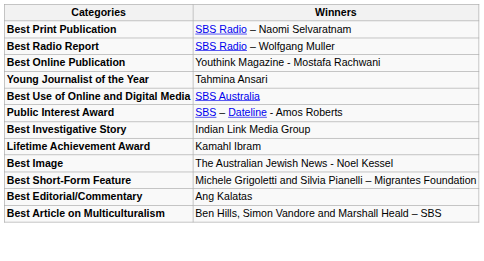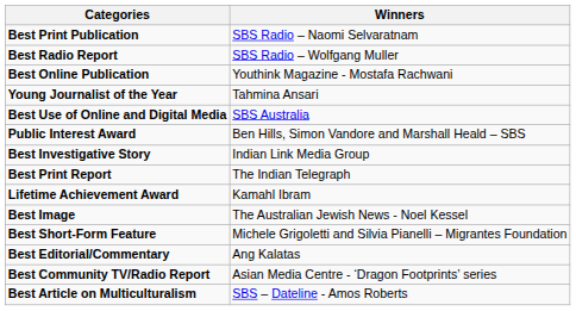 <table class="wikitable">
 <tr>
 <th>Categories</th>
 <th>Winners</th>
 </tr>
 <tr>
 <td><strong>Best Print Publication</strong></td>
 <td><a href='#'>SBS Radio</a> – Naomi Selvaratnam</td>
 </tr>
 <tr>
 <td><strong>Best Radio Report</strong></td>
 <td><a href='#'>SBS Radio</a> – Wolfgang Muller</td>
 </tr>
 <tr>
 <td><strong>Best Online Publication</strong></td>
 <td>Youthink Magazine - Mostafa Rachwani</td>
 </tr>
 <tr>
 <td><strong>Young Journalist of the Year</strong></td>
 <td>Tahmina Ansari</td>
 </tr>
 <tr>
 <td><strong>Best Use of Online and Digital Media</strong></td>
 <td><a href='#'>SBS Australia</a></td>
 </tr>
 <tr>
 <td><strong>Public Interest Award</strong></td>
-<td><a href='#'>SBS</a> – <a href='#'>Dateline</a> - Amos Roberts</td>
+<td>Ben Hills, Simon Vandore and Marshall Heald – SBS</td>
 </tr>
 <tr>
 <td><strong>Best Investigative Story</strong></td>
 <td>Indian Link Media Group</td>
+</tr>
+<tr>
+<td><strong>Best Print Report</strong></td>
+<td>The Indian Telegraph</td>
 </tr>
 <tr>
 <td><strong>Lifetime Achievement Award</strong></td>
 <td>Kamahl Ibram</td>
 </tr>
 <tr>
 <td><strong>Best Image</strong></td>
 <td>The Australian Jewish News - Noel Kessel</td>
 </tr>
 <tr>
 <td><strong>Best Short-Form Feature</strong></td>
 <td>Michele Grigoletti and Silvia Pianelli – Migrantes Foundation</td>
 </tr>
 <tr>
 <td><strong>Best Editorial/Commentary</strong></td>
 <td>Ang Kalatas</td>
 </tr>
 <tr>
+<td><strong>Best Community TV/Radio Report</strong></td>
+<td>Asian Media Centre - ‘Dragon Footprints’ series</td>
+</tr>
+<tr>
 <td><strong>Best Article on Multiculturalism</strong></td>
-<td>Ben Hills, Simon Vandore and Marshall Heald – SBS</td>
+<td><a href='#'>SBS</a> – <a href='#'>Dateline</a> - Amos Roberts</td>
 </tr>
 </table>
